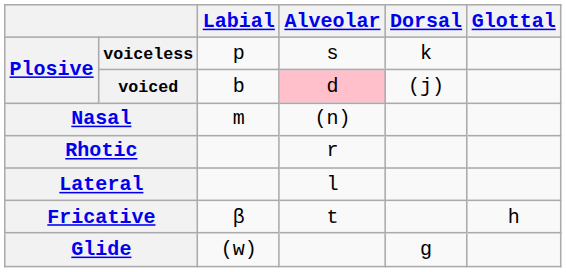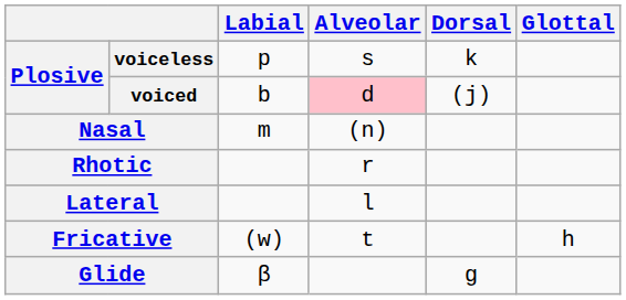 <table class="wikitable" style="text-align:center">
 <tr>
 <th colspan="2"></th>
 <th><a href='#'>Labial</a></th>
 <th><a href='#'>Alveolar</a></th>
 <th><a href='#'>Dorsal</a></th>
 <th><a href='#'>Glottal</a></th>
 </tr>
 <tr>
 <th rowspan="2"><a href='#'>Plosive</a></th>
 <th><small>voiceless</small></th>
 <td>p</td>
 <td style="border-right: 0;">s</td>
 <td>k</td>
 <td></td>
 </tr>
 <tr>
 <th><small>voiced</small></th>
 <td>b</td>
 <td style="background: pink;">d</td>
 <td>(j)</td>
 <td></td>
 </tr>
 <tr>
 <th colspan="2"><a href='#'>Nasal</a></th>
 <td width="20px" style="border-right: 0;">m</td>
 <td width="20px" style="border-right: 0;">(n)</td>
 <td width="20px" style="border-right: 0;"></td>
 <td></td>
 </tr>
 <tr>
 <th colspan="2"><a href='#'>Rhotic</a></th>
 <td></td>
 <td>r</td>
 <td></td>
 <td></td>
 </tr>
 <tr>
 <th colspan="2"><a href='#'>Lateral</a></th>
 <td></td>
 <td>l</td>
 <td></td>
 <td></td>
 </tr>
 <tr>
 <th colspan="2"><a href='#'>Fricative</a></th>
-<td style="border-right: 0;">β</td>
+<td>(w)</td>
 <td>t</td>
 <td style="border-right: 0;"></td>
 <td>h</td>
 </tr>
 <tr>
 <th colspan="2"><a href='#'>Glide</a></th>
-<td>(w)</td>
+<td style="border-right: 0;">β</td>
 <td></td>
 <td>g</td>
 <td></td>
 </tr>
 </table>
